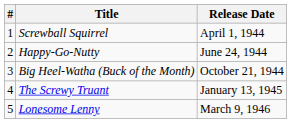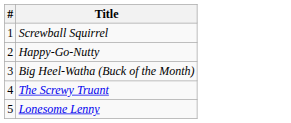 <table class="wikitable">
 <tr>
 <th>#</th>
 <th>Title</th>
-<th>Release Date</th>
 </tr>
 <tr>
 <td>1</td>
 <td><em>Screwball Squirrel</em></td>
-<td>April 1, 1944</td>
 </tr>
 <tr>
 <td>2</td>
 <td><em>Happy-Go-Nutty</em></td>
-<td>June 24, 1944</td>
 </tr>
 <tr>
 <td>3</td>
 <td><em>Big Heel-Watha (Buck of the Month)</em></td>
-<td>October 21, 1944</td>
 </tr>
 <tr>
 <td>4</td>
 <td><em><a href='#'>The Screwy Truant</a></em></td>
-<td>January 13, 1945</td>
 </tr>
 <tr>
 <td>5</td>
 <td><em><a href='#'>Lonesome Lenny</a></em></td>
-<td>March 9, 1946</td>
 </tr>
 </table>
